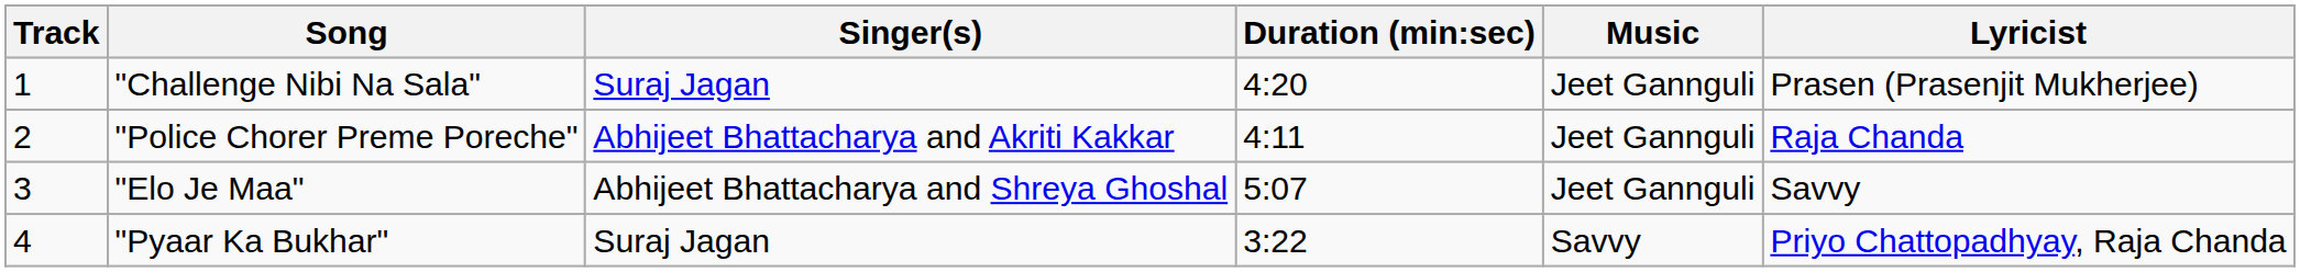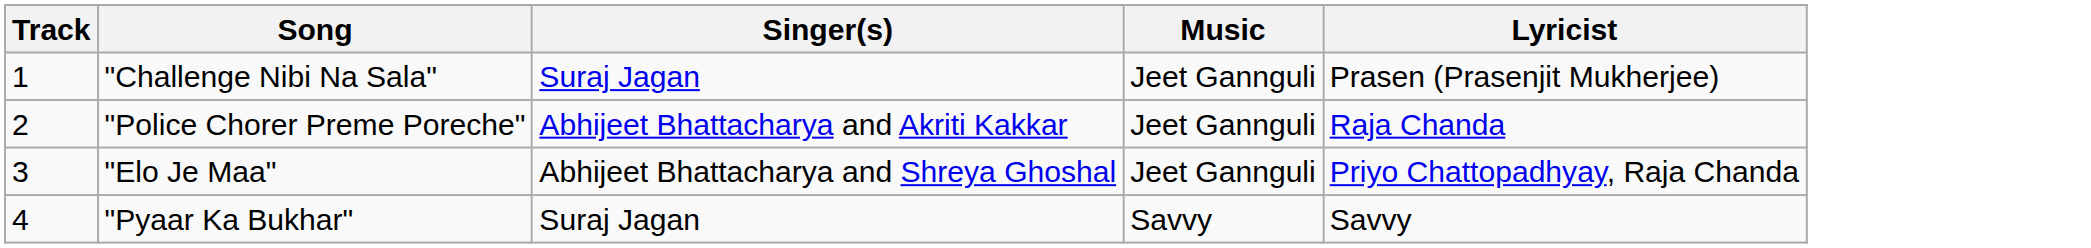 <table class="wikitable" style="font-size:95%;">
 <tr>
 <th>Track</th>
 <th>Song</th>
 <th>Singer(s)</th>
-<th>Duration (min:sec)</th>
 <th>Music</th>
 <th>Lyricist</th>
 </tr>
 <tr>
 <td>1</td>
 <td>"Challenge Nibi Na Sala"</td>
 <td><a href='#'>Suraj Jagan</a></td>
-<td>4:20</td>
 <td>Jeet Gannguli</td>
 <td>Prasen (Prasenjit Mukherjee)</td>
 </tr>
 <tr>
 <td>2</td>
 <td>"Police Chorer Preme Poreche"</td>
 <td><a href='#'>Abhijeet Bhattacharya</a> and <a href='#'>Akriti Kakkar</a></td>
-<td>4:11</td>
 <td>Jeet Gannguli</td>
 <td><a href='#'>Raja Chanda</a></td>
 </tr>
 <tr>
 <td>3</td>
 <td>"Elo Je Maa"</td>
 <td>Abhijeet Bhattacharya and <a href='#'>Shreya Ghoshal</a></td>
-<td>5:07</td>
 <td>Jeet Gannguli</td>
-<td>Savvy</td>
+<td><a href='#'>Priyo Chattopadhyay</a>, Raja Chanda</td>
 </tr>
 <tr>
 <td>4</td>
 <td>"Pyaar Ka Bukhar"</td>
 <td>Suraj Jagan</td>
-<td>3:22</td>
 <td>Savvy</td>
-<td><a href='#'>Priyo Chattopadhyay</a>, Raja Chanda</td>
+<td>Savvy</td>
 </tr>
 </table>
